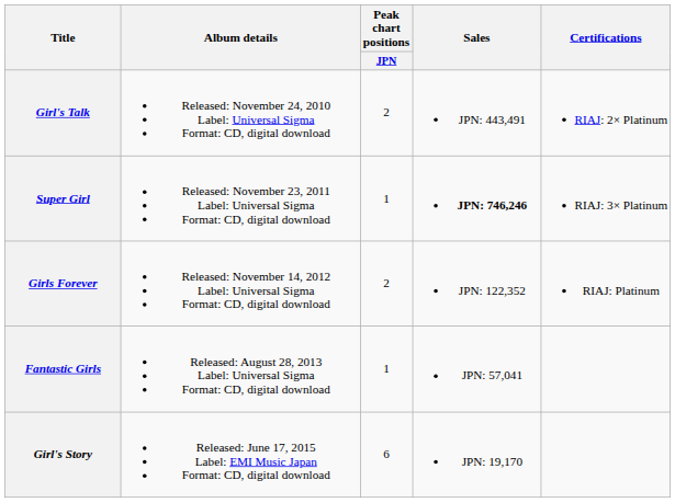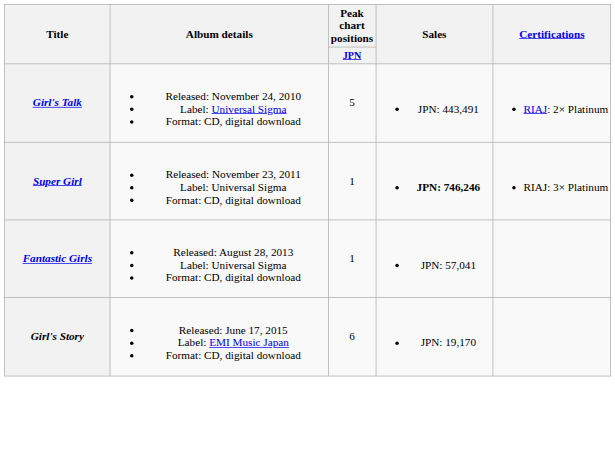 <table class="wikitable plainrowheaders" style="text-align:center;">
 <tr>
 <th rowspan="2" scope="col" style="width:9em;">Title</th>
 <th rowspan="2" scope="col" style="width:19em;">Album details</th>
 <th>Peak chart positions</th>
 <th rowspan="2" scope="col" style="width:10em;">Sales</th>
 <th rowspan="2" scope="col"><a href='#'>Certifications</a></th>
 </tr>
 <tr>
 <th scope="col" style="width:3em;font-size:90%;"><a href='#'>JPN</a><br></th>
 </tr>
 <tr>
 <th scope="row"><em><a href='#'>Girl's Talk</a></em></th>
 <td><br><ul><li>Released: November 24, 2010</li><li>Label: <a href='#'>Universal Sigma</a></li><li>Format: CD, digital download</li></ul></td>
-<td>2</td>
+<td>5</td>
 <td><br><ul><li>JPN: 443,491</li></ul></td>
 <td><br><ul><li><a href='#'>RIAJ</a>: 2× Platinum </li></ul></td>
 </tr>
 <tr>
 <th scope="row"><em><a href='#'>Super Girl</a></em></th>
 <td><br><ul><li>Released: November 23, 2011</li><li>Label: Universal Sigma</li><li>Format: CD, digital download</li></ul></td>
 <td>1</td>
 <td><strong><br><ul><li>JPN: 746,246</li></ul></strong></td>
 <td><br><ul><li>RIAJ: 3× Platinum</li></ul></td>
-</tr>
-<tr>
-<th scope="row"><em><a href='#'>Girls Forever</a></em></th>
-<td><br><ul><li>Released: November 14, 2012</li><li>Label: Universal Sigma</li><li>Format: CD, digital download</li></ul></td>
-<td>2</td>
-<td><br><ul><li>JPN: 122,352</li></ul></td>
-<td><br><ul><li>RIAJ: Platinum</li></ul></td>
 </tr>
 <tr>
 <th scope="row"><em><a href='#'>Fantastic Girls</a></em></th>
 <td><br><ul><li>Released: August 28, 2013</li><li>Label: Universal Sigma</li><li>Format: CD, digital download</li></ul></td>
 <td>1</td>
 <td><br><ul><li>JPN: 57,041</li></ul></td>
 <td></td>
 </tr>
 <tr>
 <th scope="row"><em>Girl's Story</em></th>
 <td><br><ul><li>Released: June 17, 2015</li><li>Label: <a href='#'>EMI Music Japan</a></li><li>Format: CD, digital download</li></ul></td>
 <td>6</td>
 <td><br><ul><li>JPN: 19,170</li></ul></td>
 <td></td>
 </tr>
 </table>
